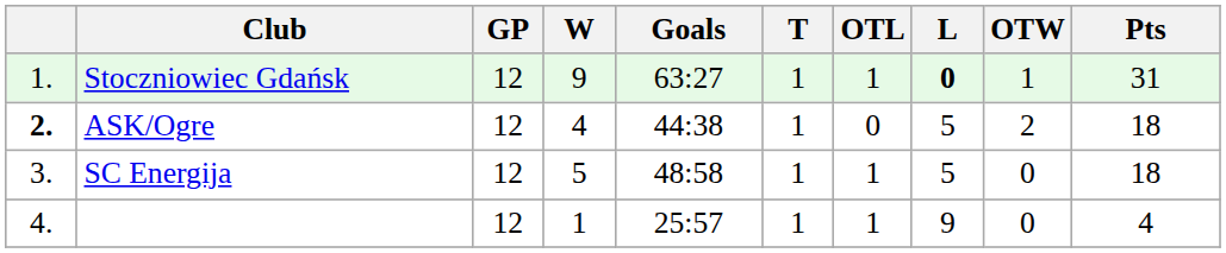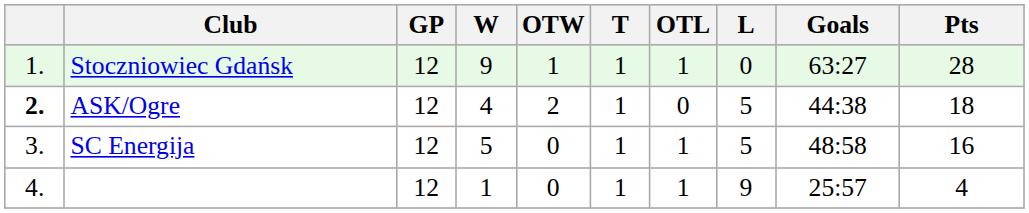 <table class="wikitable">
 <tr>
 <th width="30"></th>
 <th width="200">Club</th>
 <th width="30">GP</th>
 <th width="30">W</th>
-<th width="70">Goals</th>
+<th width="30">OTW</th>
 <th width="30">T</th>
 <th width="30">OTL</th>
 <th width="30">L</th>
-<th width="30">OTW</th>
+<th width="70">Goals</th>
 <th width="70">Pts</th>
 </tr>
 <tr bgcolor="#e6fae6" align="center">
 <td>1.</td>
 <td align="left"> <a href='#'>Stoczniowiec Gdańsk</a></td>
 <td>12</td>
 <td>9</td>
-<td>63:27</td>
 <td>1</td>
 <td>1</td>
-<td><strong>0</strong></td>
 <td>1</td>
-<td>31</td>
+<td>0</td>
+<td>63:27</td>
+<td>28</td>
 </tr>
 <tr bgcolor="#FFFFFF" align="center">
 <td><strong>2.</strong></td>
 <td align="left"> <a href='#'>ASK/Ogre</a></td>
 <td>12</td>
 <td>4</td>
-<td>44:38</td>
+<td>2</td>
 <td>1</td>
 <td>0</td>
 <td>5</td>
-<td>2</td>
+<td>44:38</td>
 <td>18</td>
 </tr>
 <tr bgcolor="#FFFFFF" align="center">
 <td>3.</td>
 <td align="left"> <a href='#'>SC Energija</a></td>
 <td>12</td>
 <td>5</td>
-<td>48:58</td>
+<td>0</td>
 <td>1</td>
 <td>1</td>
 <td>5</td>
-<td>0</td>
-<td>18</td>
+<td>48:58</td>
+<td>16</td>
 </tr>
 <tr bgcolor="#FFFFFF" align="center">
 <td>4.</td>
 <td align="left"></td>
 <td>12</td>
 <td>1</td>
-<td>25:57</td>
+<td>0</td>
 <td>1</td>
 <td>1</td>
 <td>9</td>
-<td>0</td>
+<td>25:57</td>
 <td>4</td>
 </tr>
 </table>
